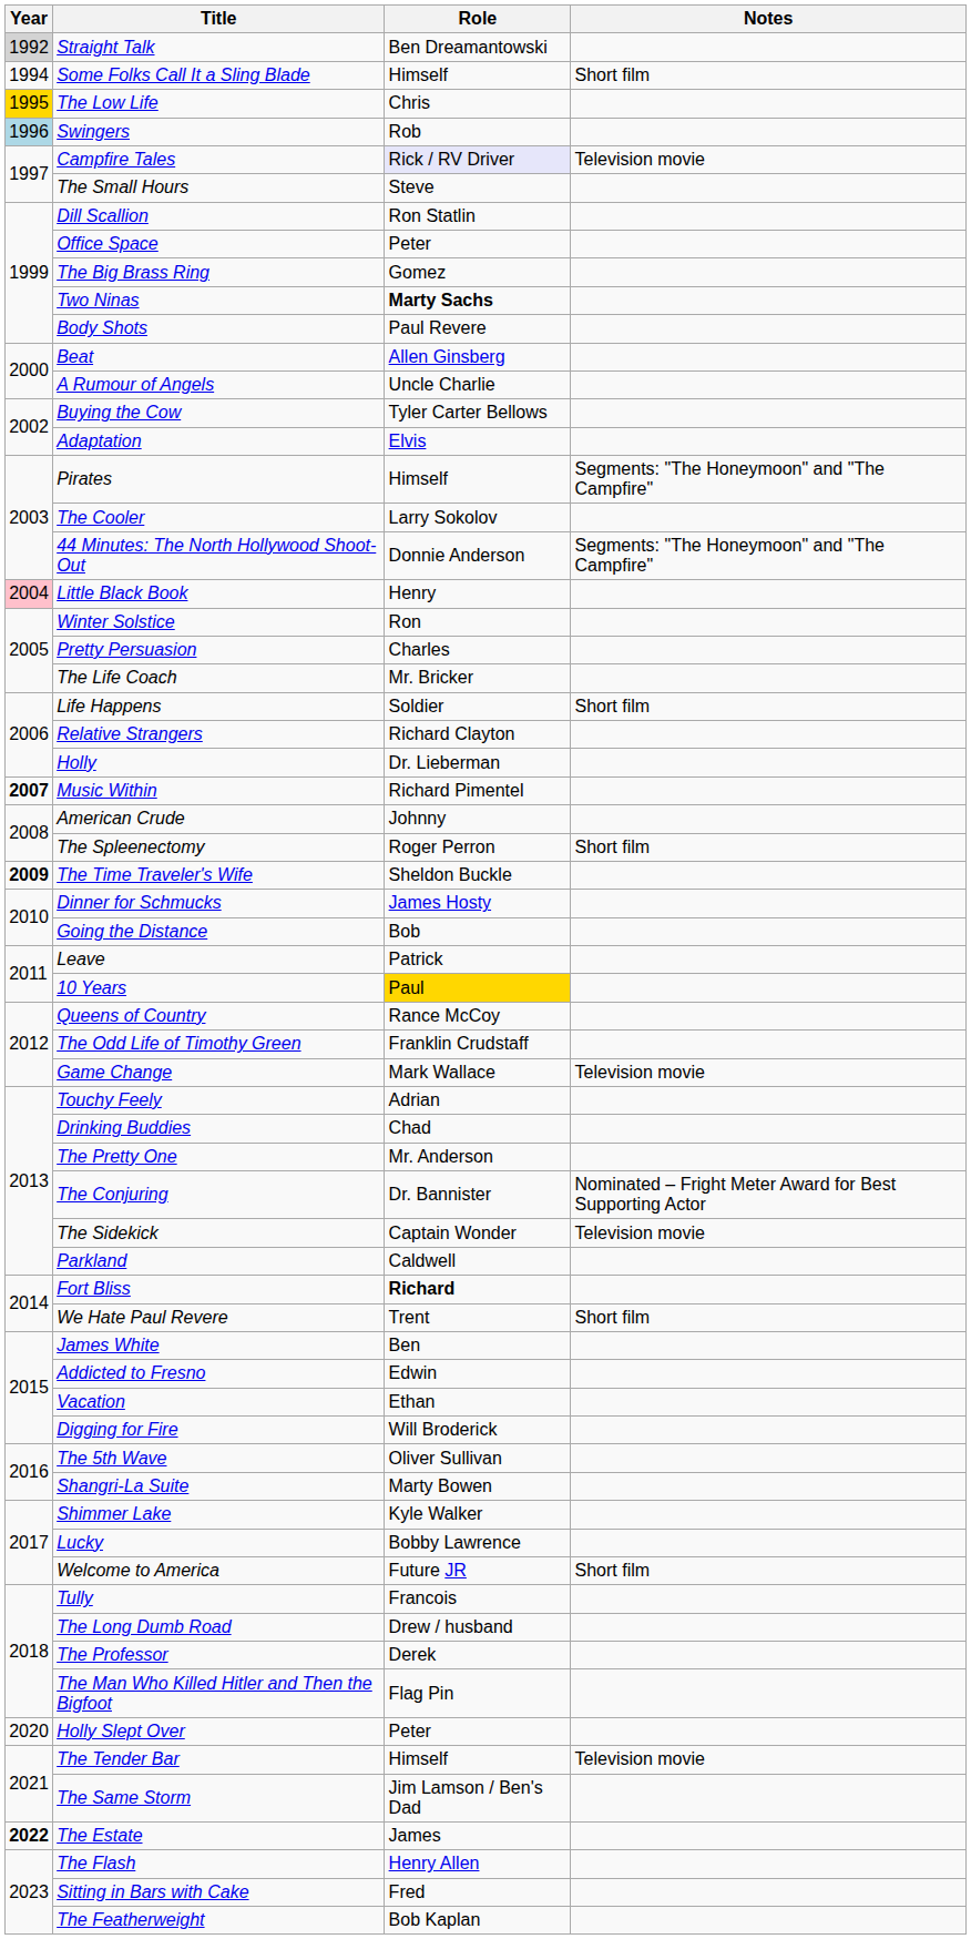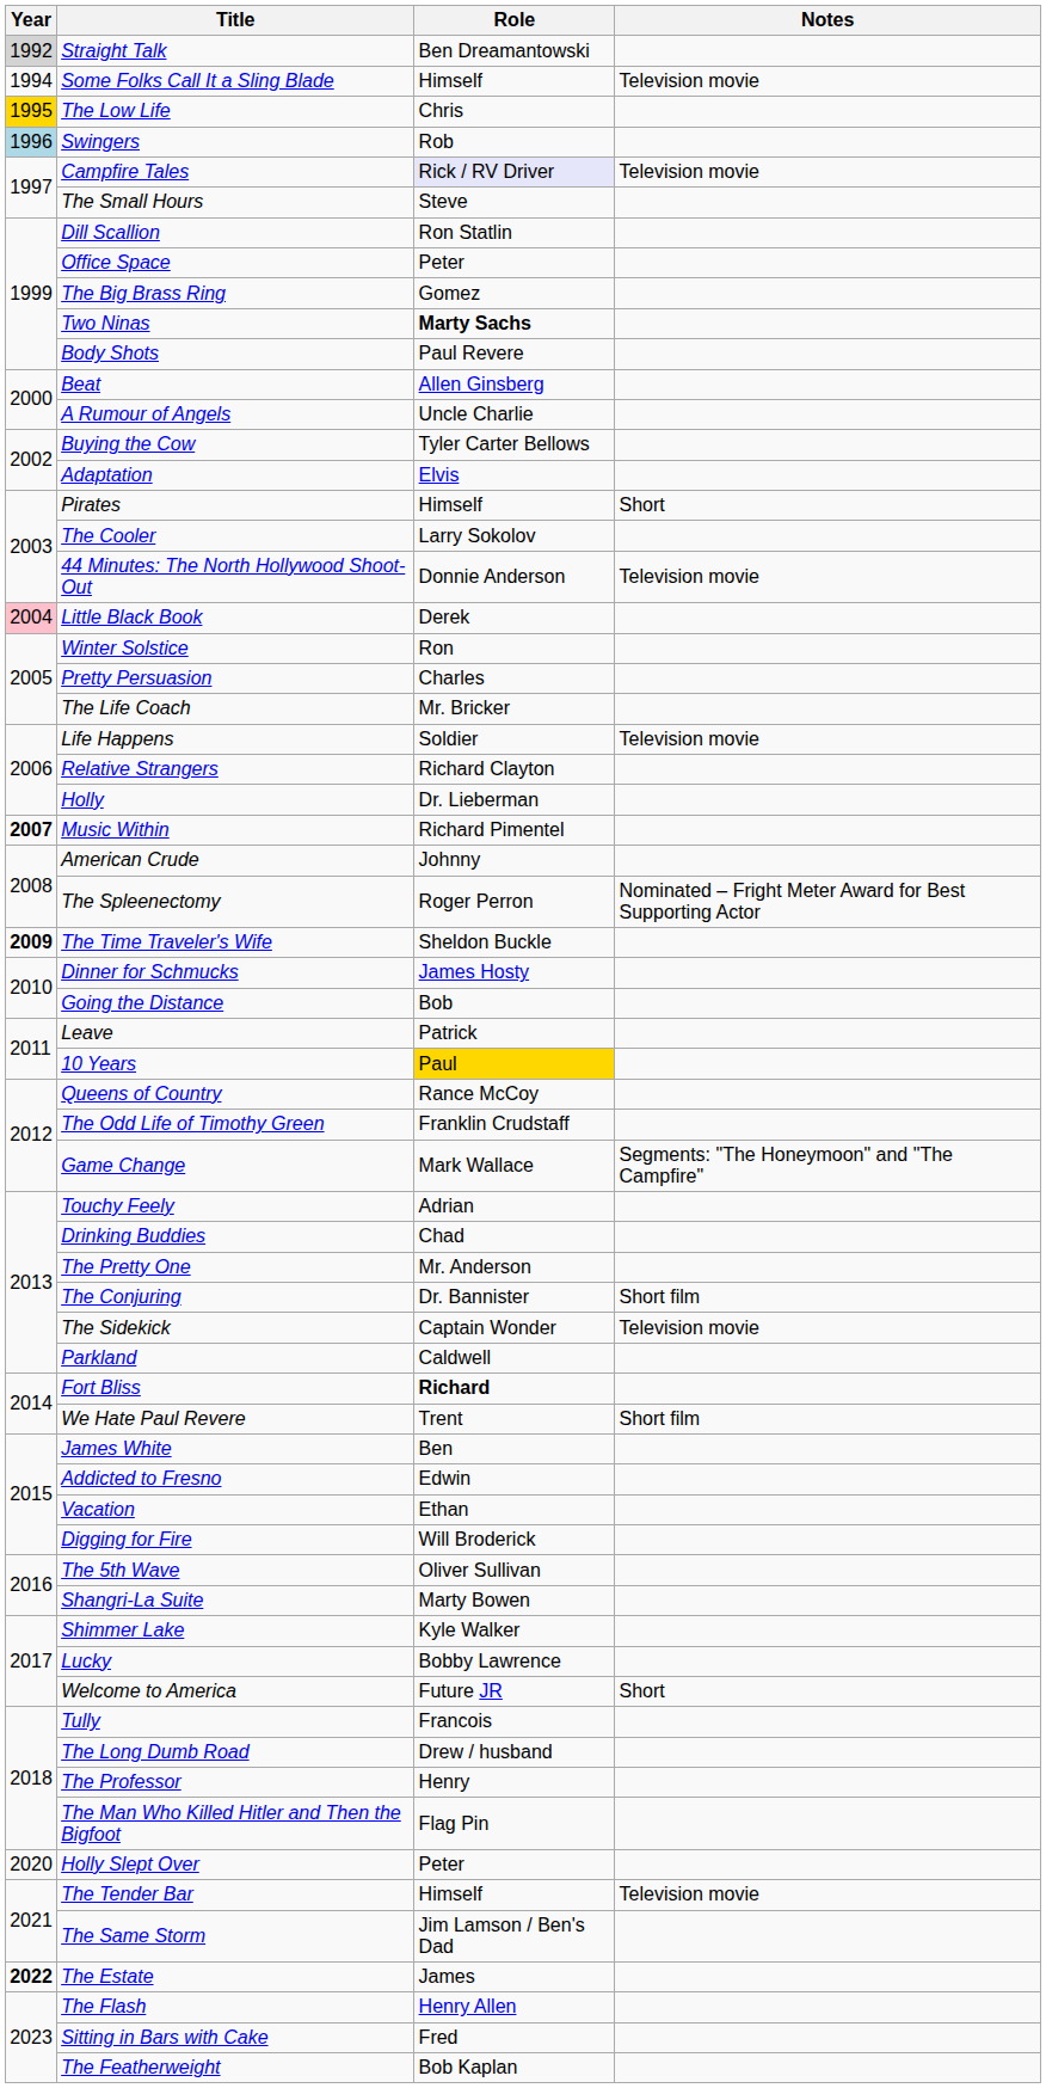 <table class="wikitable sortable">
 <tr>
 <th>Year</th>
 <th>Title</th>
 <th>Role</th>
 <th class="unsortable">Notes</th>
 </tr>
 <tr>
 <td style="background: lightgrey;">1992</td>
 <td><em><a href='#'>Straight Talk</a></em></td>
 <td>Ben Dreamantowski</td>
 <td></td>
 </tr>
 <tr>
 <td>1994</td>
 <td><em><a href='#'>Some Folks Call It a Sling Blade</a></em></td>
 <td>Himself</td>
-<td>Short film</td>
+<td>Television movie</td>
 </tr>
 <tr>
 <td style="background: gold;">1995</td>
 <td><em><a href='#'>The Low Life</a></em></td>
 <td>Chris</td>
 <td></td>
 </tr>
 <tr>
 <td style="background: lightblue;">1996</td>
 <td><em><a href='#'>Swingers</a></em></td>
 <td>Rob</td>
 <td></td>
 </tr>
 <tr>
 <td rowspan="2">1997</td>
 <td><em><a href='#'>Campfire Tales</a></em></td>
 <td style="background: lavender;">Rick / RV Driver</td>
 <td>Television movie</td>
 </tr>
 <tr>
 <td><em>The Small Hours</em></td>
 <td>Steve</td>
 <td></td>
 </tr>
 <tr>
 <td rowspan="5">1999</td>
 <td><em><a href='#'>Dill Scallion</a></em></td>
 <td>Ron Statlin</td>
 <td></td>
 </tr>
 <tr>
 <td><em><a href='#'>Office Space</a></em></td>
 <td>Peter</td>
 <td></td>
 </tr>
 <tr>
 <td><em><a href='#'>The Big Brass Ring</a></em></td>
 <td>Gomez</td>
 <td></td>
 </tr>
 <tr>
 <td><em><a href='#'>Two Ninas</a></em></td>
 <td><strong>Marty Sachs</strong></td>
 <td></td>
 </tr>
 <tr>
 <td><em><a href='#'>Body Shots</a></em></td>
 <td>Paul Revere</td>
 <td></td>
 </tr>
 <tr>
 <td rowspan="2">2000</td>
 <td><em><a href='#'>Beat</a></em></td>
 <td><a href='#'>Allen Ginsberg</a></td>
 <td></td>
 </tr>
 <tr>
 <td><em><a href='#'>A Rumour of Angels</a></em></td>
 <td>Uncle Charlie</td>
 <td></td>
 </tr>
 <tr>
 <td rowspan="2">2002</td>
 <td><em><a href='#'>Buying the Cow</a></em></td>
 <td>Tyler Carter Bellows</td>
 <td></td>
 </tr>
 <tr>
 <td><em><a href='#'>Adaptation</a></em></td>
 <td><a href='#'>Elvis</a></td>
 <td></td>
 </tr>
 <tr>
 <td rowspan="3">2003</td>
 <td><em>Pirates</em></td>
 <td>Himself</td>
-<td>Segments: "The Honeymoon" and "The Campfire"</td>
+<td>Short</td>
 </tr>
 <tr>
 <td><em><a href='#'>The Cooler</a></em></td>
 <td>Larry Sokolov</td>
 <td></td>
 </tr>
 <tr>
 <td><em><a href='#'>44 Minutes: The North Hollywood Shoot-Out</a></em></td>
 <td>Donnie Anderson</td>
-<td>Segments: "The Honeymoon" and "The Campfire"</td>
+<td>Television movie</td>
 </tr>
 <tr>
 <td style="background: pink;">2004</td>
 <td><em><a href='#'>Little Black Book</a></em></td>
-<td>Henry</td>
+<td>Derek</td>
 <td></td>
 </tr>
 <tr>
 <td rowspan="3">2005</td>
 <td><em><a href='#'>Winter Solstice</a></em></td>
 <td>Ron</td>
 <td></td>
 </tr>
 <tr>
 <td><em><a href='#'>Pretty Persuasion</a></em></td>
 <td>Charles</td>
 <td></td>
 </tr>
 <tr>
 <td><em>The Life Coach</em></td>
 <td>Mr. Bricker</td>
 <td></td>
 </tr>
 <tr>
 <td rowspan="3">2006</td>
 <td><em>Life Happens</em></td>
 <td>Soldier</td>
-<td>Short film</td>
+<td>Television movie</td>
 </tr>
 <tr>
 <td><em><a href='#'>Relative Strangers</a></em></td>
 <td>Richard Clayton</td>
 <td></td>
 </tr>
 <tr>
 <td><em><a href='#'>Holly</a></em></td>
 <td>Dr. Lieberman</td>
 <td></td>
 </tr>
 <tr>
 <td><strong>2007</strong></td>
 <td><em><a href='#'>Music Within</a></em></td>
 <td>Richard Pimentel</td>
 <td></td>
 </tr>
 <tr>
 <td rowspan="2">2008</td>
 <td><em>American Crude</em></td>
 <td>Johnny</td>
 <td></td>
 </tr>
 <tr>
 <td><em>The Spleenectomy</em></td>
 <td>Roger Perron</td>
-<td>Short film</td>
+<td>Nominated – Fright Meter Award for Best Supporting Actor</td>
 </tr>
 <tr>
 <td><strong>2009</strong></td>
 <td><em><a href='#'>The Time Traveler's Wife</a></em></td>
 <td>Sheldon Buckle</td>
 <td></td>
 </tr>
 <tr>
 <td rowspan="2">2010</td>
 <td><em><a href='#'>Dinner for Schmucks</a></em></td>
 <td><a href='#'>James Hosty</a></td>
 <td></td>
 </tr>
 <tr>
 <td><em><a href='#'>Going the Distance</a></em></td>
 <td>Bob</td>
 <td></td>
 </tr>
 <tr>
 <td rowspan="2">2011</td>
 <td><em>Leave</em></td>
 <td>Patrick</td>
 <td></td>
 </tr>
 <tr>
 <td><em><a href='#'>10 Years</a></em></td>
 <td style="background: gold;">Paul</td>
 <td></td>
 </tr>
 <tr>
 <td rowspan="3">2012</td>
 <td><em><a href='#'>Queens of Country</a></em></td>
 <td>Rance McCoy</td>
 <td></td>
 </tr>
 <tr>
 <td><em><a href='#'>The Odd Life of Timothy Green</a></em></td>
 <td>Franklin Crudstaff</td>
 <td></td>
 </tr>
 <tr>
 <td><em><a href='#'>Game Change</a></em></td>
 <td>Mark Wallace</td>
-<td>Television movie</td>
+<td>Segments: "The Honeymoon" and "The Campfire"</td>
 </tr>
 <tr>
 <td rowspan="6">2013</td>
 <td><em><a href='#'>Touchy Feely</a></em></td>
 <td>Adrian</td>
 <td></td>
 </tr>
 <tr>
 <td><em><a href='#'>Drinking Buddies</a></em></td>
 <td>Chad</td>
 <td></td>
 </tr>
 <tr>
 <td><em><a href='#'>The Pretty One</a></em></td>
 <td>Mr. Anderson</td>
 <td></td>
 </tr>
 <tr>
 <td><em><a href='#'>The Conjuring</a></em></td>
 <td>Dr. Bannister</td>
-<td>Nominated – Fright Meter Award for Best Supporting Actor</td>
+<td>Short film</td>
 </tr>
 <tr>
 <td><em>The Sidekick</em></td>
 <td>Captain Wonder</td>
 <td>Television movie</td>
 </tr>
 <tr>
 <td><em><a href='#'>Parkland</a></em></td>
 <td>Caldwell</td>
 <td></td>
 </tr>
 <tr>
 <td rowspan="2">2014</td>
 <td><em><a href='#'>Fort Bliss</a></em></td>
 <td><strong>Richard</strong></td>
 <td></td>
 </tr>
 <tr>
 <td><em>We Hate Paul Revere</em></td>
 <td>Trent</td>
 <td>Short film</td>
 </tr>
 <tr>
 <td rowspan="4">2015</td>
 <td><em><a href='#'>James White</a></em></td>
 <td>Ben</td>
 <td></td>
 </tr>
 <tr>
 <td><em><a href='#'>Addicted to Fresno</a></em></td>
 <td>Edwin</td>
 <td></td>
 </tr>
 <tr>
 <td><em><a href='#'>Vacation</a></em></td>
 <td>Ethan</td>
 <td></td>
 </tr>
 <tr>
 <td><em><a href='#'>Digging for Fire</a></em></td>
 <td>Will Broderick</td>
 <td></td>
 </tr>
 <tr>
 <td rowspan="2">2016</td>
 <td><em><a href='#'>The 5th Wave</a></em></td>
 <td>Oliver Sullivan</td>
 <td></td>
 </tr>
 <tr>
 <td><em><a href='#'>Shangri-La Suite</a></em></td>
 <td>Marty Bowen</td>
 <td></td>
 </tr>
 <tr>
 <td rowspan="3">2017</td>
 <td><em><a href='#'>Shimmer Lake</a></em></td>
 <td>Kyle Walker</td>
 <td></td>
 </tr>
 <tr>
 <td><em><a href='#'>Lucky</a></em></td>
 <td>Bobby Lawrence</td>
 <td></td>
 </tr>
 <tr>
 <td><em>Welcome to America</em></td>
 <td>Future <a href='#'>JR</a></td>
-<td>Short film</td>
+<td>Short</td>
 </tr>
 <tr>
 <td rowspan="4">2018</td>
 <td><em><a href='#'>Tully</a></em></td>
 <td>Francois</td>
 <td></td>
 </tr>
 <tr>
 <td><em><a href='#'>The Long Dumb Road</a></em></td>
 <td>Drew / husband</td>
 <td></td>
 </tr>
 <tr>
 <td><em><a href='#'>The Professor</a></em></td>
-<td>Derek</td>
+<td>Henry</td>
 <td></td>
 </tr>
 <tr>
 <td><em><a href='#'>The Man Who Killed Hitler and Then the Bigfoot</a></em></td>
 <td>Flag Pin</td>
 <td></td>
 </tr>
 <tr>
 <td>2020</td>
 <td><em><a href='#'>Holly Slept Over</a></em></td>
 <td>Peter</td>
 </tr>
 <tr>
 <td rowspan="2">2021</td>
 <td><em><a href='#'>The Tender Bar</a></em></td>
 <td>Himself</td>
 <td>Television movie</td>
 </tr>
 <tr>
 <td><em><a href='#'>The Same Storm</a></em></td>
 <td>Jim Lamson / Ben's Dad</td>
 <td></td>
 </tr>
 <tr>
 <td><strong>2022</strong></td>
 <td><em><a href='#'>The Estate</a></em></td>
 <td>James</td>
 <td></td>
 </tr>
 <tr>
 <td rowspan="3">2023</td>
 <td><em><a href='#'>The Flash</a></em></td>
 <td><a href='#'>Henry Allen</a></td>
 <td></td>
 </tr>
 <tr>
 <td><em><a href='#'>Sitting in Bars with Cake</a></em></td>
 <td>Fred</td>
 <td></td>
 </tr>
 <tr>
 <td><em><a href='#'>The Featherweight</a></em></td>
 <td>Bob Kaplan</td>
 <td></td>
 </tr>
 </table>
